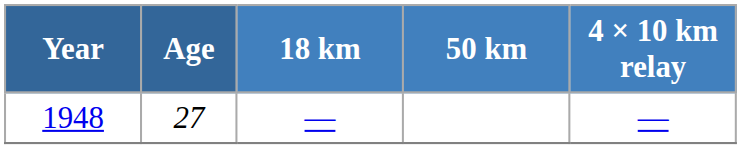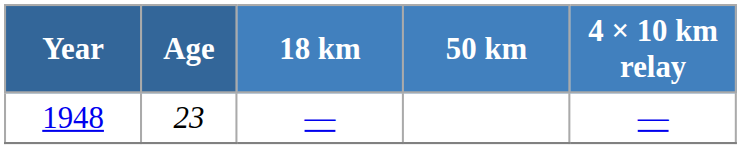 <table class="wikitable" style="font-size:95%; text-align:center; border:grey solid 1px; border-collapse:collapse; background:#ffffff;">
 <tr>
 <th style="background-color:#369; color:white; width:60px;"> Year </th>
 <th style="background-color:#369; color:white; width:40px;"> Age </th>
 <th style="background-color:#4180be; color:white; width:75px;"> 18 km </th>
 <th style="background-color:#4180be; color:white; width:75px;"> 50 km </th>
 <th style="background-color:#4180be; color:white; width:75px;"> 4 × 10 km <br> relay </th>
 </tr>
 <tr>
 <td><a href='#'>1948</a></td>
-<td><em>27</em></td>
+<td><em>23</em></td>
 <td><a href='#'>—</a></td>
 <td><a href='#'></a></td>
 <td><a href='#'>—</a></td>
 </tr>
 <tr>
 </tr>
 </table>
